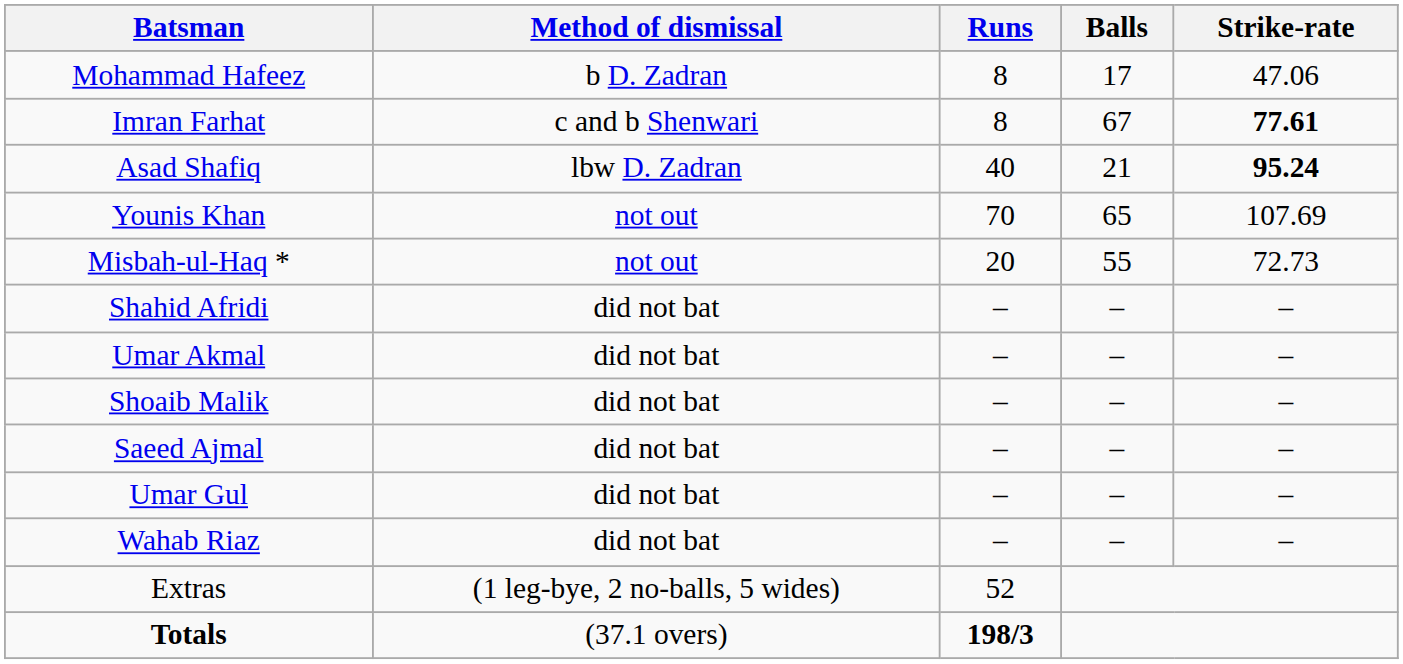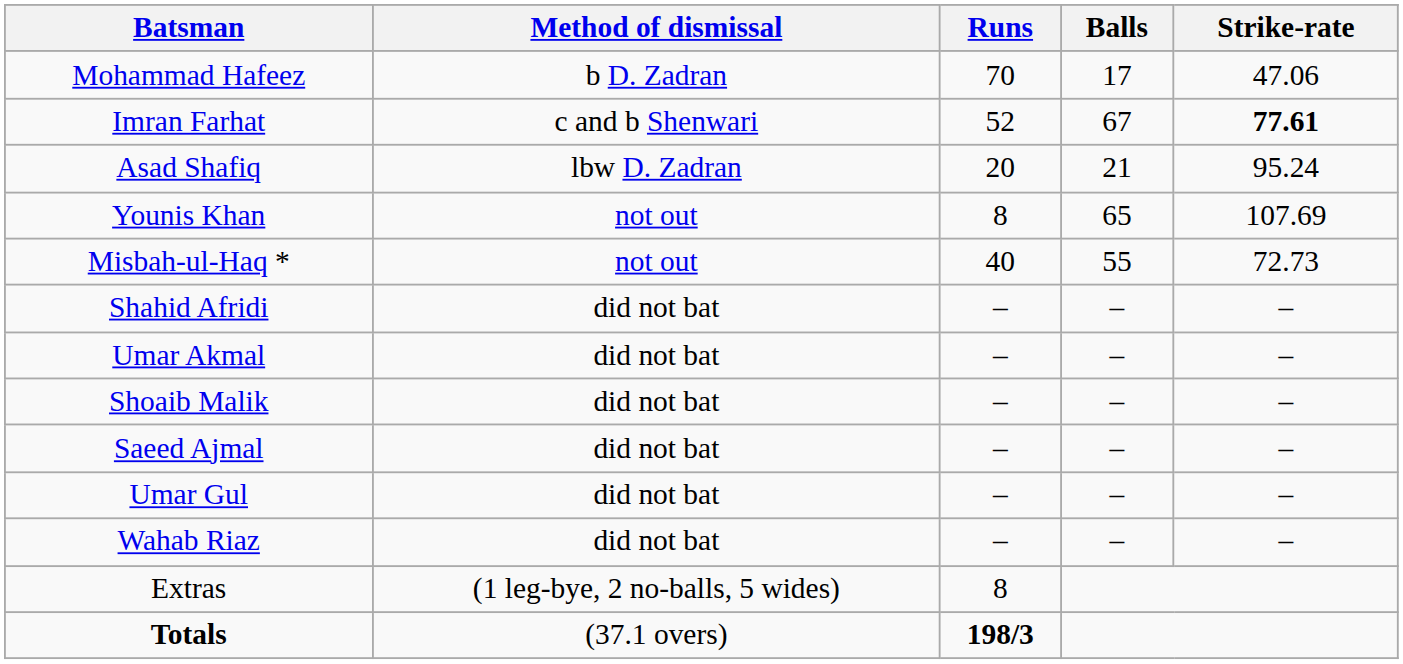 <table border="1" cellpadding="1" cellspacing="0" style="border: gray solid 1px; border-collapse: collapse; text-align: center; width: 60%;" class=wikitable>
 <tr>
 <th><a href='#'>Batsman</a></th>
 <th><a href='#'>Method of dismissal</a></th>
 <th><a href='#'>Runs</a></th>
 <th>Balls</th>
 <th>Strike-rate</th>
 </tr>
 <tr>
 <td><a href='#'>Mohammad Hafeez</a></td>
 <td>b <a href='#'>D. Zadran</a></td>
-<td>8</td>
+<td>70</td>
 <td>17</td>
 <td>47.06</td>
 </tr>
 <tr>
 <td><a href='#'>Imran Farhat</a></td>
 <td>c and b <a href='#'>Shenwari</a></td>
-<td>8</td>
+<td>52</td>
 <td>67</td>
 <td><strong>77.61</strong></td>
 </tr>
 <tr>
 <td><a href='#'>Asad Shafiq</a></td>
 <td>lbw <a href='#'>D. Zadran</a></td>
-<td>40</td>
+<td>20</td>
 <td>21</td>
-<td><strong>95.24</strong></td>
+<td>95.24</td>
 </tr>
 <tr>
 <td><a href='#'>Younis Khan</a></td>
 <td><a href='#'>not out</a></td>
-<td>70</td>
+<td>8</td>
 <td>65</td>
 <td>107.69</td>
 </tr>
 <tr>
 <td><a href='#'>Misbah-ul-Haq</a> *</td>
 <td><a href='#'>not out</a></td>
-<td>20</td>
+<td>40</td>
 <td>55</td>
 <td>72.73</td>
 </tr>
 <tr>
 <td><a href='#'>Shahid Afridi</a></td>
 <td>did not bat</td>
 <td>–</td>
 <td>–</td>
 <td>–</td>
 </tr>
 <tr>
 <td><a href='#'>Umar Akmal</a> </td>
 <td>did not bat</td>
 <td>–</td>
 <td>–</td>
 <td>–</td>
 </tr>
 <tr>
 <td><a href='#'>Shoaib Malik</a></td>
 <td>did not bat</td>
 <td>–</td>
 <td>–</td>
 <td>–</td>
 </tr>
 <tr>
 <td><a href='#'>Saeed Ajmal</a></td>
 <td>did not bat</td>
 <td>–</td>
 <td>–</td>
 <td>–</td>
 </tr>
 <tr>
 <td><a href='#'>Umar Gul</a></td>
 <td>did not bat</td>
 <td>–</td>
 <td>–</td>
 <td>–</td>
 </tr>
 <tr>
 <td><a href='#'>Wahab Riaz</a></td>
 <td>did not bat</td>
 <td>–</td>
 <td>–</td>
 <td>–</td>
 </tr>
 <tr>
 <td>Extras</td>
 <td>(1 leg-bye, 2 no-balls, 5 wides)</td>
-<td>52</td>
+<td>8</td>
 <td colspan="2"></td>
 </tr>
 <tr>
 <td><strong>Totals</strong></td>
 <td>(37.1 overs)</td>
 <td><strong>198/3</strong></td>
 <td colspan="2"></td>
 </tr>
 </table>
